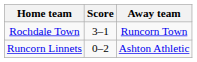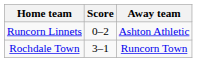 <table class="wikitable" style="text-align: center">
 <tr>
 <th>Home team</th>
 <th>Score</th>
 <th>Away team</th>
 </tr>
 <tr>
+<td><a href='#'>Runcorn Linnets</a></td>
+<td>0–2</td>
+<td><a href='#'>Ashton Athletic</a></td>
+</tr>
+<tr>
 <td><a href='#'>Rochdale Town</a></td>
 <td>3–1</td>
 <td><a href='#'>Runcorn Town</a></td>
 </tr>
-<tr>
-<td><a href='#'>Runcorn Linnets</a></td>
-<td>0–2</td>
-<td><a href='#'>Ashton Athletic</a></td>
-</tr>
 </table>
